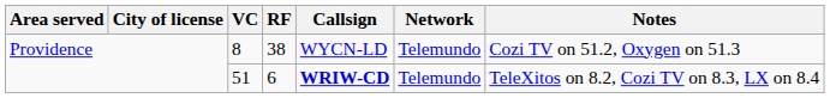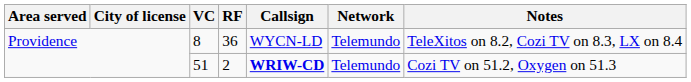 <table class="sortable wikitable" style="margin: 1em 1em 1em 0; background: #f9f9f9;">
 <tr>
 <th>Area served</th>
 <th>City of license</th>
 <th>VC</th>
 <th>RF</th>
 <th>Callsign</th>
 <th>Network</th>
 <th class="unsortable">Notes</th>
 </tr>
 <tr style="vertical-align: top; text-align: left;">
 <td colspan="2" rowspan="2"><a href='#'>Providence</a></td>
 <td>8</td>
-<td>38</td>
+<td>36</td>
 <td><a href='#'>WYCN-LD</a></td>
+<td><a href='#'>Telemundo</a></td>
+<td><a href='#'>TeleXitos</a> on 8.2, <a href='#'>Cozi TV</a> on 8.3, <a href='#'>LX</a> on 8.4</td>
+</tr>
+<tr style="vertical-align: top; text-align: left;">
+<td>51</td>
+<td>2</td>
+<td><strong><a href='#'>WRIW-CD</a></strong></td>
 <td><a href='#'>Telemundo</a></td>
 <td><a href='#'>Cozi TV</a> on 51.2, <a href='#'>Oxygen</a> on 51.3</td>
 </tr>
-<tr style="vertical-align: top; text-align: left;">
-<td>51</td>
-<td>6</td>
-<td><strong><a href='#'>WRIW-CD</a></strong></td>
-<td><a href='#'>Telemundo</a></td>
-<td><a href='#'>TeleXitos</a> on 8.2, <a href='#'>Cozi TV</a> on 8.3, <a href='#'>LX</a> on 8.4</td>
-</tr>
 </table>
